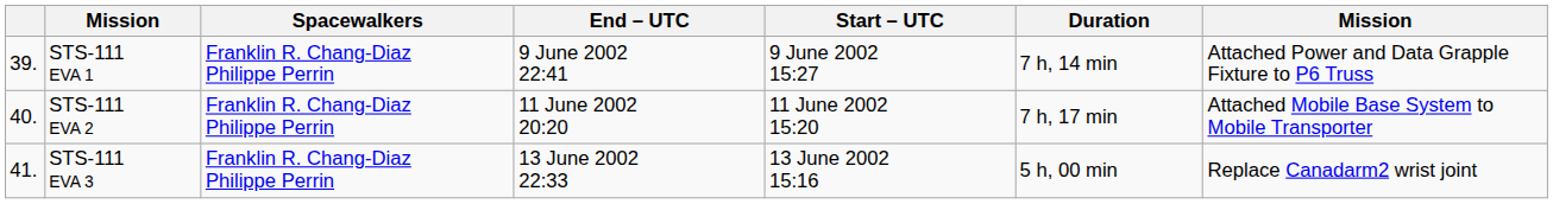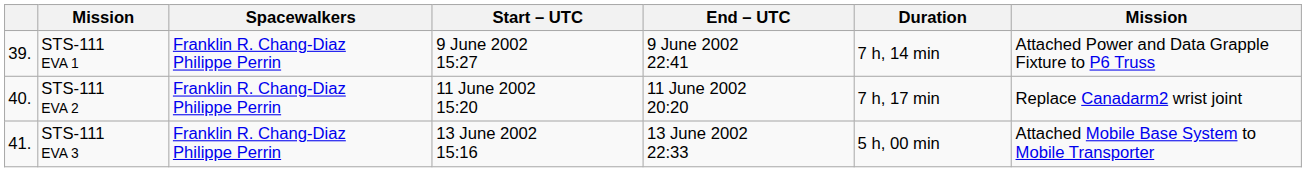 <table class="wikitable">
 <tr style="background:#efefef;">
 <th width="2.5%"></th>
 <th width="10%"><strong>Mission</strong></th>
 <th width="20%"><strong>Spacewalkers</strong></th>
+<th width="16%"><strong>Start – UTC</strong></th>
 <th width="16%"><strong>End – UTC</strong></th>
-<th width="16%"><strong>Start – UTC</strong></th>
 <th width="12%"><strong>Duration</strong></th>
 <th width="22%"><strong>Mission</strong></th>
 </tr>
 <tr>
 <td>39.</td>
 <td>STS-111<br><small>EVA 1</small></td>
 <td><a href='#'>Franklin R. Chang-Diaz</a><br><a href='#'>Philippe Perrin</a></td>
+<td>9 June 2002<br> 15:27</td>
 <td>9 June 2002<br> 22:41</td>
-<td>9 June 2002<br> 15:27</td>
 <td>7 h, 14 min</td>
 <td>Attached Power and Data Grapple Fixture to <a href='#'>P6 Truss</a></td>
 </tr>
 <tr>
 <td>40.</td>
 <td>STS-111<br><small>EVA 2</small></td>
 <td><a href='#'>Franklin R. Chang-Diaz</a><br><a href='#'>Philippe Perrin</a></td>
+<td>11 June 2002<br> 15:20</td>
 <td>11 June 2002<br> 20:20</td>
-<td>11 June 2002<br> 15:20</td>
 <td>7 h, 17 min</td>
-<td>Attached <a href='#'>Mobile Base System</a> to <a href='#'>Mobile Transporter</a></td>
+<td>Replace <a href='#'>Canadarm2</a> wrist joint</td>
 </tr>
 <tr>
 <td>41.</td>
 <td>STS-111<br><small>EVA 3</small></td>
 <td><a href='#'>Franklin R. Chang-Diaz</a><br><a href='#'>Philippe Perrin</a></td>
+<td>13 June 2002<br> 15:16</td>
 <td>13 June 2002<br> 22:33</td>
-<td>13 June 2002<br> 15:16</td>
 <td>5 h, 00 min</td>
-<td>Replace <a href='#'>Canadarm2</a> wrist joint</td>
+<td>Attached <a href='#'>Mobile Base System</a> to <a href='#'>Mobile Transporter</a></td>
 </tr>
 </table>
